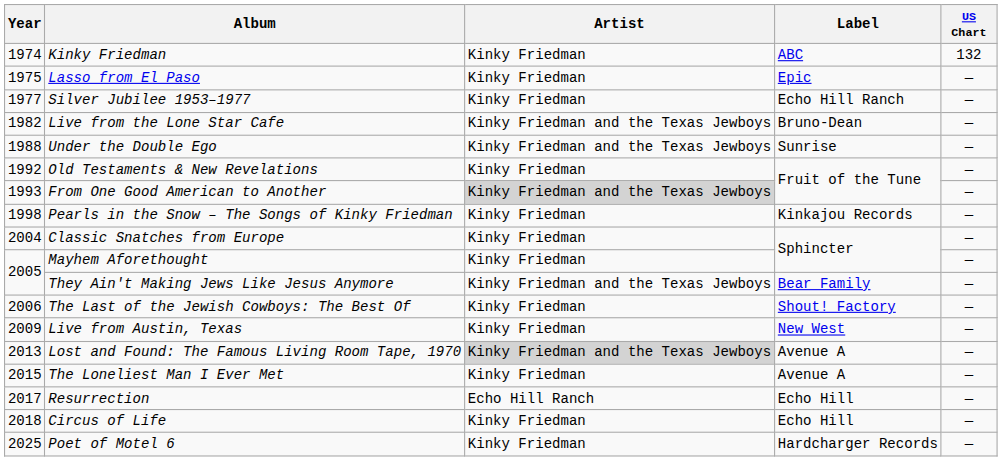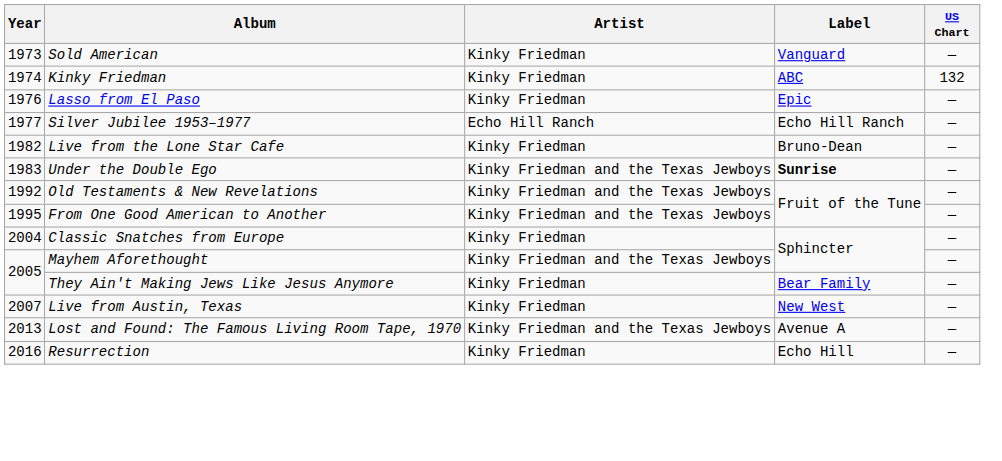 <table class="wikitable sortable">
 <tr>
 <th>Year</th>
 <th>Album</th>
 <th>Artist</th>
 <th>Label</th>
 <th style="width:45px;"><small><a href='#'>US</a> Chart</small></th>
 </tr>
 <tr>
+<td>1973</td>
+<td><em>Sold American</em></td>
+<td>Kinky Friedman</td>
+<td><a href='#'>Vanguard</a></td>
+<td style="text-align:center;">—</td>
+</tr>
+<tr>
 <td>1974</td>
 <td><em>Kinky Friedman</em></td>
 <td>Kinky Friedman</td>
 <td><a href='#'>ABC</a></td>
 <td style="text-align:center;">132</td>
 </tr>
 <tr>
-<td>1975</td>
+<td>1976</td>
 <td><em><a href='#'>Lasso from El Paso</a></em></td>
 <td>Kinky Friedman</td>
 <td><a href='#'>Epic</a></td>
 <td style="text-align:center;">—</td>
 </tr>
 <tr>
 <td>1977</td>
 <td><em>Silver Jubilee 1953–1977</em></td>
-<td>Kinky Friedman</td>
+<td>Echo Hill Ranch</td>
 <td>Echo Hill Ranch</td>
 <td style="text-align:center;">—</td>
 </tr>
 <tr>
 <td>1982</td>
 <td><em>Live from the Lone Star Cafe</em></td>
-<td>Kinky Friedman and the Texas Jewboys</td>
+<td>Kinky Friedman</td>
 <td>Bruno-Dean</td>
 <td style="text-align:center;">—</td>
 </tr>
 <tr>
-<td>1988</td>
+<td>1983</td>
 <td><em>Under the Double Ego</em></td>
 <td>Kinky Friedman and the Texas Jewboys</td>
-<td>Sunrise</td>
+<td><strong>Sunrise</strong></td>
 <td style="text-align:center;">—</td>
 </tr>
 <tr>
 <td>1992</td>
 <td><em>Old Testaments & New Revelations</em></td>
-<td>Kinky Friedman</td>
+<td>Kinky Friedman and the Texas Jewboys</td>
 <td rowspan="2">Fruit of the Tune</td>
 <td style="text-align:center;">—</td>
 </tr>
 <tr>
-<td>1993</td>
+<td>1995</td>
 <td><em>From One Good American to Another</em></td>
-<td style="background: lightgrey;">Kinky Friedman and the Texas Jewboys</td>
-<td style="text-align:center;">—</td>
-</tr>
-<tr>
-<td>1998</td>
-<td><em>Pearls in the Snow – The Songs of Kinky Friedman</em></td>
-<td>Kinky Friedman</td>
-<td>Kinkajou Records</td>
+<td>Kinky Friedman and the Texas Jewboys</td>
 <td style="text-align:center;">—</td>
 </tr>
 <tr>
 <td>2004</td>
 <td><em>Classic Snatches from Europe</em></td>
 <td>Kinky Friedman</td>
 <td rowspan="2">Sphincter</td>
 <td style="text-align:center;">—</td>
 </tr>
 <tr>
 <td rowspan="2">2005</td>
 <td><em>Mayhem Aforethought</em></td>
-<td>Kinky Friedman</td>
+<td>Kinky Friedman and the Texas Jewboys</td>
 <td style="text-align:center;">—</td>
 </tr>
 <tr>
 <td><em>They Ain't Making Jews Like Jesus Anymore</em></td>
-<td>Kinky Friedman and the Texas Jewboys</td>
+<td>Kinky Friedman</td>
 <td><a href='#'>Bear Family</a></td>
 <td style="text-align:center;">—</td>
 </tr>
 <tr>
-<td>2006</td>
-<td><em>The Last of the Jewish Cowboys: The Best Of</em></td>
-<td>Kinky Friedman</td>
-<td><a href='#'>Shout! Factory</a></td>
-<td style="text-align:center;">—</td>
-</tr>
-<tr>
-<td>2009</td>
+<td>2007</td>
 <td><em>Live from Austin, Texas</em></td>
 <td>Kinky Friedman</td>
 <td><a href='#'>New West</a></td>
 <td style="text-align:center;">—</td>
 </tr>
 <tr>
 <td>2013</td>
 <td><em>Lost and Found: The Famous Living Room Tape, 1970</em></td>
-<td style="background: lightgrey;">Kinky Friedman and the Texas Jewboys</td>
+<td>Kinky Friedman and the Texas Jewboys</td>
 <td>Avenue A</td>
 <td style="text-align:center;">—</td>
 </tr>
 <tr>
-<td>2015</td>
-<td><em>The Loneliest Man I Ever Met</em></td>
-<td>Kinky Friedman</td>
-<td>Avenue A</td>
-<td style="text-align:center;">—</td>
-</tr>
-<tr>
-<td>2017</td>
+<td>2016</td>
 <td><em>Resurrection</em></td>
-<td>Echo Hill Ranch</td>
-<td>Echo Hill</td>
-<td style="text-align:center;">—</td>
-</tr>
-<tr>
-<td>2018</td>
-<td><em>Circus of Life</em></td>
 <td>Kinky Friedman</td>
 <td>Echo Hill</td>
 <td style="text-align:center;">—</td>
 </tr>
-<tr>
-<td>2025</td>
-<td><em>Poet of Motel 6</em></td>
-<td>Kinky Friedman</td>
-<td>Hardcharger Records</td>
-<td style="text-align:center;">—</td>
-</tr>
 </table>
